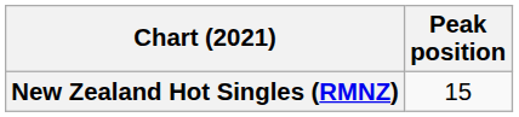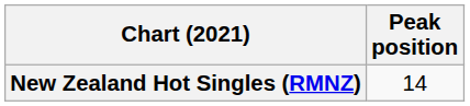 <table class="wikitable plainrowheaders" style="text-align:center">
 <tr>
 <th scope="col">Chart (2021)</th>
 <th scope="col">Peak<br>position</th>
 </tr>
 <tr>
 <th scope="row">New Zealand Hot Singles (<a href='#'>RMNZ</a>)</th>
-<td>15</td>
+<td>14</td>
 </tr>
 </table>
